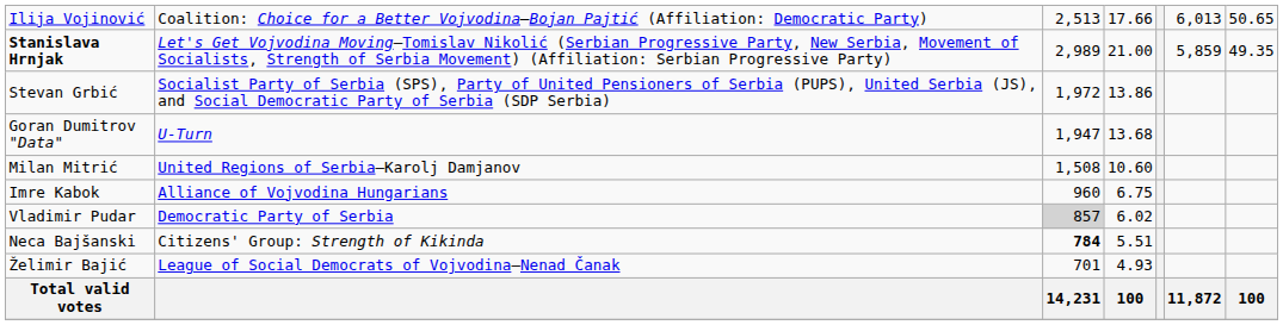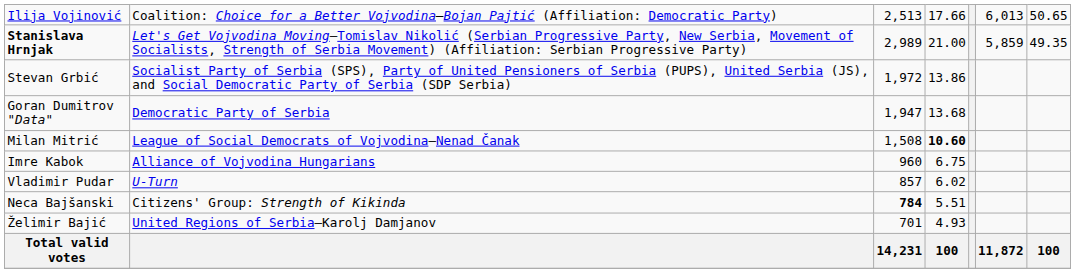 <table style="width:1100px;" class="wikitable">
 <tr>
 <td align="left"><a href='#'>Ilija Vojinović</a></td>
 <td align="left">Coalition: <em><a href='#'>Choice for a Better Vojvodina</a>–<a href='#'>Bojan Pajtić</a></em> (Affiliation: <a href='#'>Democratic Party</a>)</td>
 <td align="right">2,513</td>
 <td align="right">17.66</td>
 <th align="left"></th>
 <td align="right">6,013</td>
 <td align="right">50.65</td>
 </tr>
 <tr>
 <td align="left"><strong>Stanislava Hrnjak</strong></td>
 <td align="left"><em><a href='#'>Let's Get Vojvodina Moving</a></em>–<a href='#'>Tomislav Nikolić</a> (<a href='#'>Serbian Progressive Party</a>, <a href='#'>New Serbia</a>, <a href='#'>Movement of Socialists</a>, <a href='#'>Strength of Serbia Movement</a>) (Affiliation: Serbian Progressive Party)</td>
 <td align="right">2,989</td>
 <td align="right">21.00</td>
 <th align="left"></th>
 <td align="right">5,859</td>
 <td align="right">49.35</td>
 </tr>
 <tr>
 <td align="left">Stevan Grbić</td>
 <td align="left"><a href='#'>Socialist Party of Serbia</a> (SPS), <a href='#'>Party of United Pensioners of Serbia</a> (PUPS), <a href='#'>United Serbia</a> (JS), and <a href='#'>Social Democratic Party of Serbia</a> (SDP Serbia)</td>
 <td align="right">1,972</td>
 <td align="right">13.86</td>
 <th align="left"></th>
 <td align="right"></td>
 <td align="right"></td>
 </tr>
 <tr>
 <td align="left">Goran Dumitrov <em>"Data"</em></td>
-<td align="left"><em><a href='#'>U-Turn</a></em></td>
+<td align="left"><a href='#'>Democratic Party of Serbia</a></td>
 <td align="right">1,947</td>
 <td align="right">13.68</td>
 <th align="left"></th>
 <td align="right"></td>
 <td align="right"></td>
 </tr>
 <tr>
 <td align="left">Milan Mitrić</td>
-<td align="left"><a href='#'>United Regions of Serbia</a>–Karolj Damjanov</td>
+<td align="left"><a href='#'>League of Social Democrats of Vojvodina</a>–<a href='#'>Nenad Čanak</a></td>
 <td align="right">1,508</td>
-<td align="right">10.60</td>
+<td align="right"><strong>10.60</strong></td>
 <th align="left"></th>
 <td align="right"></td>
 <td align="right"></td>
 </tr>
 <tr>
 <td align="left">Imre Kabok</td>
 <td align="left"><a href='#'>Alliance of Vojvodina Hungarians</a></td>
 <td align="right">960</td>
 <td align="right">6.75</td>
 <th align="left"></th>
 <td align="right"></td>
 <td align="right"></td>
 </tr>
 <tr>
 <td align="left">Vladimir Pudar</td>
-<td align="left"><a href='#'>Democratic Party of Serbia</a></td>
-<td align="right" style="background: lightgrey;">857</td>
+<td align="left"><em><a href='#'>U-Turn</a></em></td>
+<td align="right">857</td>
 <td align="right">6.02</td>
 <th align="left"></th>
 <td align="right"></td>
 <td align="right"></td>
 </tr>
 <tr>
 <td align="left">Neca Bajšanski</td>
 <td align="left">Citizens' Group: <em>Strength of Kikinda</em></td>
 <td align="right"><strong>784</strong></td>
 <td align="right">5.51</td>
 <th align="left"></th>
 <td align="right"></td>
 <td align="right"></td>
 </tr>
 <tr>
 <td align="left">Želimir Bajić</td>
-<td align="left"><a href='#'>League of Social Democrats of Vojvodina</a>–<a href='#'>Nenad Čanak</a></td>
+<td align="left"><a href='#'>United Regions of Serbia</a>–Karolj Damjanov</td>
 <td align="right">701</td>
 <td align="right">4.93</td>
 <th align="left"></th>
 <td align="right"></td>
 <td align="right"></td>
 </tr>
 <tr>
 <th align="left">Total valid votes</th>
 <th align="left"></th>
 <th align="right">14,231</th>
 <th align="right">100</th>
 <th align="left"></th>
 <th align="right">11,872</th>
 <th align="right">100</th>
 </tr>
 <tr>
 </tr>
 </table>
